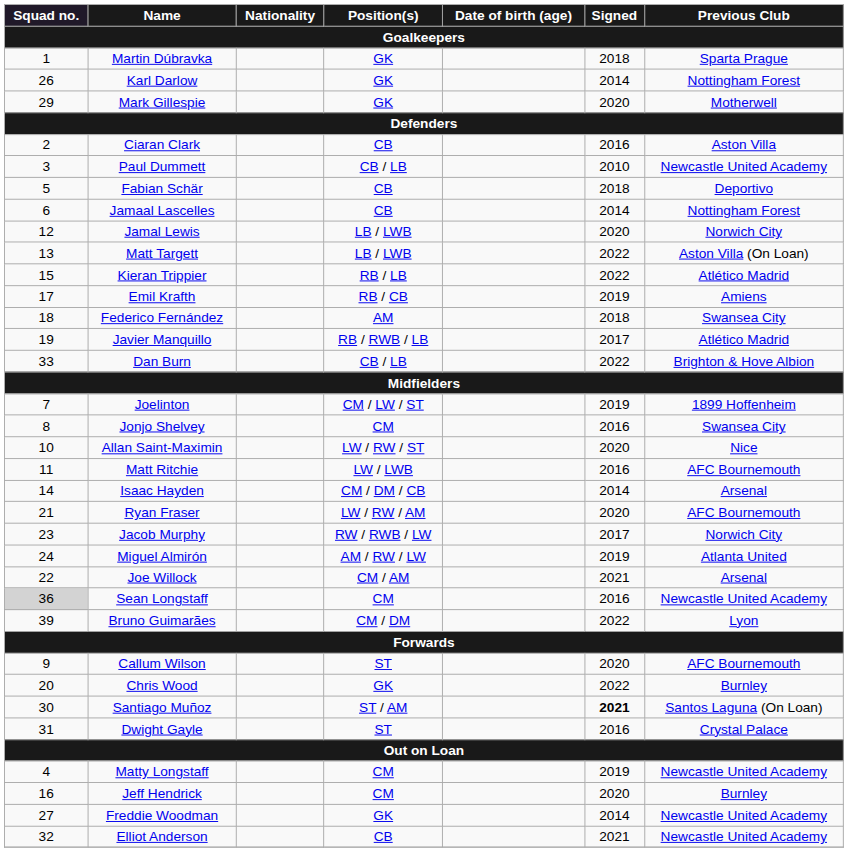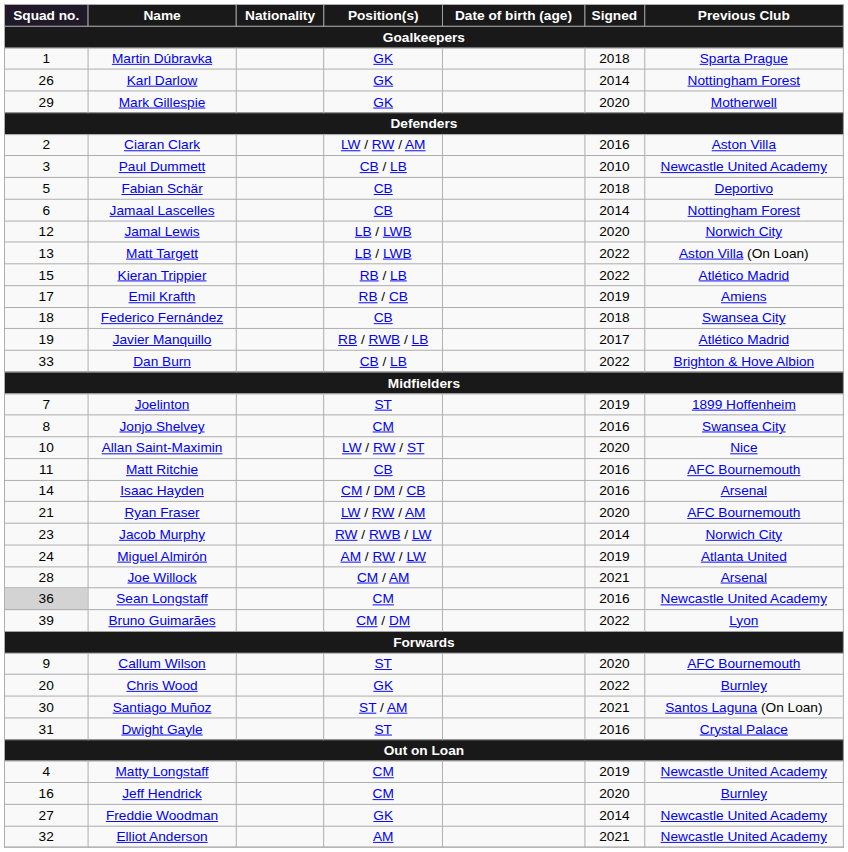 <table class="wikitable" style="text-align:center;font-size:90%;width:100%">
 <tr>
 <th style="background:#201929;color:white;text-align:center">Squad no.</th>
 <th style="background:#191919;color:white;text-align:center">Name</th>
 <th style="background:#191919;color:white;text-align:center">Nationality</th>
 <th style="background:#191919;color:white;text-align:center">Position(s)</th>
 <th style="background:#191919;color:white;text-align:center">Date of birth (age)</th>
 <th style="background:#191919;color:white;text-align:center">Signed</th>
 <th style="background:#191919;color:white;text-align:center">Previous Club</th>
 </tr>
 <tr>
 <th colspan="8" style="background:#191919;color:white;text-align:center">Goalkeepers</th>
 </tr>
 <tr>
 <td>1</td>
 <td><a href='#'>Martin Dúbravka</a></td>
 <td></td>
 <td><a href='#'>GK</a></td>
 <td></td>
 <td>2018</td>
 <td> <a href='#'>Sparta Prague</a></td>
 </tr>
 <tr>
 <td>26</td>
 <td><a href='#'>Karl Darlow</a></td>
 <td></td>
 <td><a href='#'>GK</a></td>
 <td></td>
 <td>2014</td>
 <td> <a href='#'>Nottingham Forest</a></td>
 </tr>
 <tr>
 <td>29</td>
 <td><a href='#'>Mark Gillespie</a></td>
 <td></td>
 <td><a href='#'>GK</a></td>
 <td></td>
 <td>2020</td>
 <td> <a href='#'>Motherwell</a></td>
 </tr>
 <tr>
 <th colspan="8" style="background:#191919;color:white;text-align:center">Defenders</th>
 </tr>
 <tr>
 <td>2</td>
 <td><a href='#'>Ciaran Clark</a></td>
 <td></td>
-<td><a href='#'>CB</a></td>
+<td><a href='#'>LW</a> / <a href='#'>RW</a> / <a href='#'>AM</a></td>
 <td></td>
 <td>2016</td>
 <td> <a href='#'>Aston Villa</a></td>
 </tr>
 <tr>
 <td>3</td>
 <td><a href='#'>Paul Dummett</a></td>
 <td></td>
 <td><a href='#'>CB</a> / <a href='#'>LB</a></td>
 <td></td>
 <td>2010</td>
 <td> <a href='#'>Newcastle United Academy</a></td>
 </tr>
 <tr>
 <td>5</td>
 <td><a href='#'>Fabian Schär</a></td>
 <td></td>
 <td><a href='#'>CB</a></td>
 <td></td>
 <td>2018</td>
 <td> <a href='#'>Deportivo</a></td>
 </tr>
 <tr>
 <td>6</td>
 <td><a href='#'>Jamaal Lascelles</a></td>
 <td></td>
 <td><a href='#'>CB</a></td>
 <td></td>
 <td>2014</td>
 <td> <a href='#'>Nottingham Forest</a></td>
 </tr>
 <tr>
 <td>12</td>
 <td><a href='#'>Jamal Lewis</a></td>
 <td></td>
 <td><a href='#'>LB</a> / <a href='#'>LWB</a></td>
 <td></td>
 <td>2020</td>
 <td> <a href='#'>Norwich City</a></td>
 </tr>
 <tr>
 <td>13</td>
 <td><a href='#'>Matt Targett</a></td>
 <td></td>
 <td><a href='#'>LB</a> / <a href='#'>LWB</a></td>
 <td></td>
 <td>2022</td>
 <td> <a href='#'>Aston Villa</a> (On Loan)</td>
 </tr>
 <tr>
 <td>15</td>
 <td><a href='#'>Kieran Trippier</a></td>
 <td></td>
 <td><a href='#'>RB</a> / <a href='#'>LB</a></td>
 <td></td>
 <td>2022</td>
 <td> <a href='#'>Atlético Madrid</a></td>
 </tr>
 <tr>
 <td>17</td>
 <td><a href='#'>Emil Krafth</a></td>
 <td></td>
 <td><a href='#'>RB</a> / <a href='#'>CB</a></td>
 <td></td>
 <td>2019</td>
 <td> <a href='#'>Amiens</a></td>
 </tr>
 <tr>
 <td>18</td>
 <td><a href='#'>Federico Fernández</a></td>
 <td></td>
-<td><a href='#'>AM</a></td>
+<td><a href='#'>CB</a></td>
 <td></td>
 <td>2018</td>
 <td> <a href='#'>Swansea City</a></td>
 </tr>
 <tr>
 <td>19</td>
 <td><a href='#'>Javier Manquillo</a></td>
 <td></td>
 <td><a href='#'>RB</a> / <a href='#'>RWB</a> / <a href='#'>LB</a></td>
 <td></td>
 <td>2017</td>
 <td> <a href='#'>Atlético Madrid</a></td>
 </tr>
 <tr>
 <td>33</td>
 <td><a href='#'>Dan Burn</a></td>
 <td></td>
 <td><a href='#'>CB</a> / <a href='#'>LB</a></td>
 <td></td>
 <td>2022</td>
 <td> <a href='#'>Brighton & Hove Albion</a></td>
 </tr>
 <tr>
 <th colspan="8" style="background:#191919;color:white;text-align:center">Midfielders</th>
 </tr>
 <tr>
 <td>7</td>
 <td><a href='#'>Joelinton</a></td>
 <td></td>
-<td><a href='#'>CM</a> / <a href='#'>LW</a> / <a href='#'>ST</a></td>
+<td><a href='#'>ST</a></td>
 <td></td>
 <td>2019</td>
 <td> <a href='#'>1899 Hoffenheim</a></td>
 </tr>
 <tr>
 <td>8</td>
 <td><a href='#'>Jonjo Shelvey</a></td>
 <td></td>
 <td><a href='#'>CM</a></td>
 <td></td>
 <td>2016</td>
 <td> <a href='#'>Swansea City</a></td>
 </tr>
 <tr>
 <td>10</td>
 <td><a href='#'>Allan Saint-Maximin</a></td>
 <td></td>
 <td><a href='#'>LW</a> / <a href='#'>RW</a> / <a href='#'>ST</a></td>
 <td></td>
 <td>2020</td>
 <td> <a href='#'>Nice</a></td>
 </tr>
 <tr>
 <td>11</td>
 <td><a href='#'>Matt Ritchie</a></td>
 <td></td>
-<td><a href='#'>LW</a> / <a href='#'>LWB</a></td>
+<td><a href='#'>CB</a></td>
 <td></td>
 <td>2016</td>
 <td> <a href='#'>AFC Bournemouth</a></td>
 </tr>
 <tr>
 <td>14</td>
 <td><a href='#'>Isaac Hayden</a></td>
 <td></td>
 <td><a href='#'>CM</a> / <a href='#'>DM</a> / <a href='#'>CB</a></td>
 <td></td>
-<td>2014</td>
+<td>2016</td>
 <td> <a href='#'>Arsenal</a></td>
 </tr>
 <tr>
 <td>21</td>
 <td><a href='#'>Ryan Fraser</a></td>
 <td></td>
 <td><a href='#'>LW</a> / <a href='#'>RW</a> / <a href='#'>AM</a></td>
 <td></td>
 <td>2020</td>
 <td> <a href='#'>AFC Bournemouth</a></td>
 </tr>
 <tr>
 <td>23</td>
 <td><a href='#'>Jacob Murphy</a></td>
 <td></td>
 <td><a href='#'>RW</a> / <a href='#'>RWB</a> / <a href='#'>LW</a></td>
 <td></td>
-<td>2017</td>
+<td>2014</td>
 <td> <a href='#'>Norwich City</a></td>
 </tr>
 <tr>
 <td>24</td>
 <td><a href='#'>Miguel Almirón</a></td>
 <td></td>
 <td><a href='#'>AM</a> / <a href='#'>RW</a> / <a href='#'>LW</a></td>
 <td></td>
 <td>2019</td>
 <td> <a href='#'>Atlanta United</a></td>
 </tr>
 <tr>
-<td>22</td>
+<td>28</td>
 <td><a href='#'>Joe Willock</a></td>
 <td></td>
 <td><a href='#'>CM</a> / <a href='#'>AM</a></td>
 <td></td>
 <td>2021</td>
 <td> <a href='#'>Arsenal</a></td>
 </tr>
 <tr>
 <td style="background: lightgrey;">36</td>
 <td><a href='#'>Sean Longstaff</a></td>
 <td></td>
 <td><a href='#'>CM</a></td>
 <td></td>
 <td>2016</td>
 <td> <a href='#'>Newcastle United Academy</a></td>
 </tr>
 <tr>
 <td>39</td>
 <td><a href='#'>Bruno Guimarães</a></td>
 <td></td>
 <td><a href='#'>CM</a> / <a href='#'>DM</a></td>
 <td></td>
 <td>2022</td>
 <td> <a href='#'>Lyon</a></td>
 </tr>
 <tr>
 <th colspan="8" style="background:#191919;color:white;text-align:center">Forwards</th>
 </tr>
 <tr>
 <td>9</td>
 <td><a href='#'>Callum Wilson</a></td>
 <td></td>
 <td><a href='#'>ST</a></td>
 <td></td>
 <td>2020</td>
 <td> <a href='#'>AFC Bournemouth</a></td>
 </tr>
 <tr>
 <td>20</td>
 <td><a href='#'>Chris Wood</a></td>
 <td></td>
 <td><a href='#'>GK</a></td>
 <td></td>
 <td>2022</td>
 <td> <a href='#'>Burnley</a></td>
 </tr>
 <tr>
 <td>30</td>
 <td><a href='#'>Santiago Muñoz</a></td>
 <td></td>
 <td><a href='#'>ST</a> / <a href='#'>AM</a></td>
 <td></td>
-<td><strong>2021</strong></td>
+<td>2021</td>
 <td> <a href='#'>Santos Laguna</a> (On Loan)</td>
 </tr>
 <tr>
 <td>31</td>
 <td><a href='#'>Dwight Gayle</a></td>
 <td></td>
 <td><a href='#'>ST</a></td>
 <td></td>
 <td>2016</td>
 <td> <a href='#'>Crystal Palace</a></td>
 </tr>
 <tr>
 <th colspan="8" style="background:#191919;color:white;text-align:center">Out on Loan</th>
 </tr>
 <tr>
 <td>4</td>
 <td><a href='#'>Matty Longstaff</a></td>
 <td></td>
 <td><a href='#'>CM</a></td>
 <td></td>
 <td>2019</td>
 <td> <a href='#'>Newcastle United Academy</a></td>
 </tr>
 <tr>
 <td>16</td>
 <td><a href='#'>Jeff Hendrick</a></td>
 <td></td>
 <td><a href='#'>CM</a></td>
 <td></td>
 <td>2020</td>
 <td> <a href='#'>Burnley</a></td>
 </tr>
 <tr>
 <td>27</td>
 <td><a href='#'>Freddie Woodman</a></td>
 <td></td>
 <td><a href='#'>GK</a></td>
 <td></td>
 <td>2014</td>
 <td> <a href='#'>Newcastle United Academy</a></td>
 </tr>
 <tr>
 <td>32</td>
 <td><a href='#'>Elliot Anderson</a></td>
 <td></td>
-<td><a href='#'>CB</a></td>
+<td><a href='#'>AM</a></td>
 <td></td>
 <td>2021</td>
 <td> <a href='#'>Newcastle United Academy</a></td>
 </tr>
 <tr>
 </tr>
 </table>
